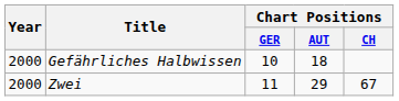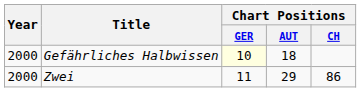 <table class="wikitable">
 <tr>
 <th rowspan="2">Year</th>
 <th rowspan="2">Title</th>
 <th colspan="3">Chart Positions</th>
 </tr>
 <tr>
 <th width="40"><small><a href='#'>GER</a></small></th>
 <th width="40"><small><a href='#'>AUT</a></small></th>
 <th width="40"><small><a href='#'>CH</a></small></th>
 </tr>
 <tr>
 <td>2000</td>
 <td><em>Gefährliches Halbwissen</em></td>
-<td align="center">10</td>
+<td align="center" style="background: lightyellow;">10</td>
 <td align="center">18</td>
 <td align="center"></td>
 </tr>
 <tr>
 <td>2000</td>
 <td><em>Zwei</em></td>
 <td align="center">11</td>
 <td align="center">29</td>
-<td align="center">67</td>
+<td align="center">86</td>
 </tr>
 </table>
